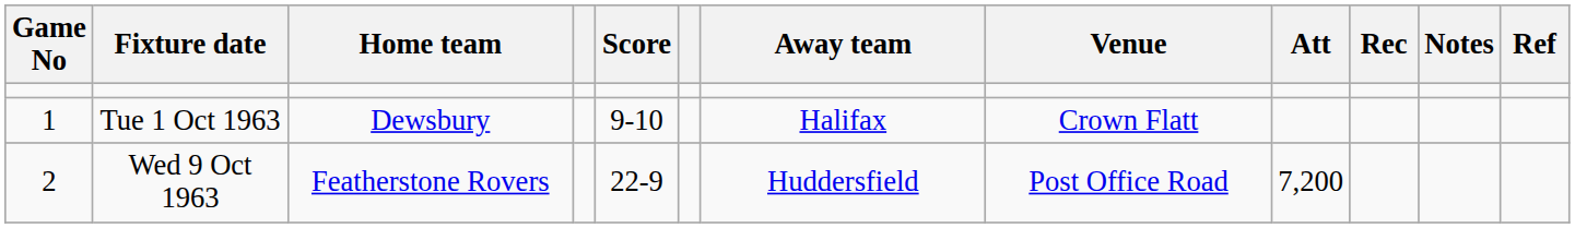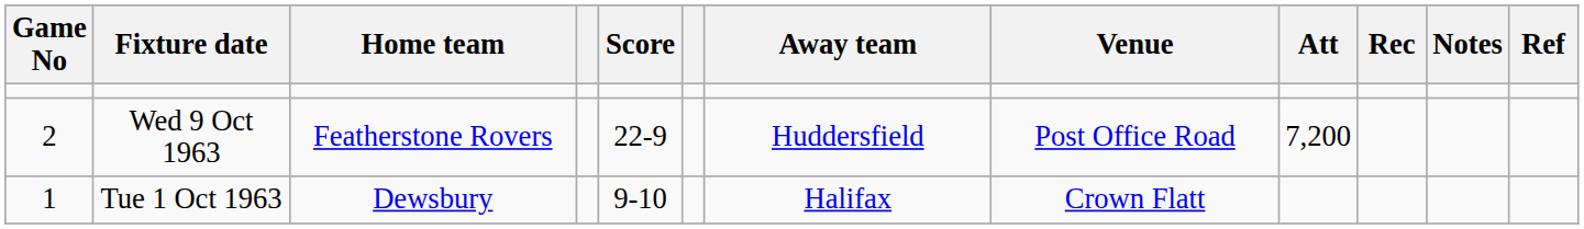 <table class="wikitable" style="text-align:center;">
 <tr>
 <th width=20 abbr="No">Game No</th>
 <th width=100 abbr="Date">Fixture date</th>
 <th width=150 abbr="Home team">Home team</th>
 <th width=5 abbr="space"></th>
 <th width=20 abbr="Score">Score</th>
 <th width=5 abbr="space"></th>
 <th width=150 abbr="Away team">Away team</th>
 <th width=150 abbr="Venue">Venue</th>
 <th width=30 abbr="Att">Att</th>
 <th width=30 abbr="Rec">Rec</th>
 <th width=20 abbr="Notes">Notes</th>
 <th width=30 abbr="Ref">Ref</th>
 </tr>
 <tr>
 <td></td>
 <td></td>
 <td></td>
 <td></td>
 <td></td>
 <td></td>
 <td></td>
 <td></td>
 <td></td>
 <td></td>
 <td></td>
 </tr>
 <tr>
+<td>2</td>
+<td>Wed 9 Oct 1963</td>
+<td><a href='#'>Featherstone Rovers</a></td>
+<td></td>
+<td>22-9</td>
+<td></td>
+<td><a href='#'>Huddersfield</a></td>
+<td><a href='#'>Post Office Road</a></td>
+<td>7,200</td>
+<td></td>
+<td></td>
+<td></td>
+</tr>
+<tr>
 <td>1</td>
 <td>Tue 1 Oct 1963</td>
 <td><a href='#'>Dewsbury</a></td>
 <td></td>
 <td>9-10</td>
 <td></td>
 <td><a href='#'>Halifax</a></td>
 <td><a href='#'>Crown Flatt</a></td>
 <td></td>
 <td></td>
 <td></td>
 <td></td>
 </tr>
-<tr>
-<td>2</td>
-<td>Wed 9 Oct 1963</td>
-<td><a href='#'>Featherstone Rovers</a></td>
-<td></td>
-<td>22-9</td>
-<td></td>
-<td><a href='#'>Huddersfield</a></td>
-<td><a href='#'>Post Office Road</a></td>
-<td>7,200</td>
-<td></td>
-<td></td>
-<td></td>
-</tr>
 </table>
